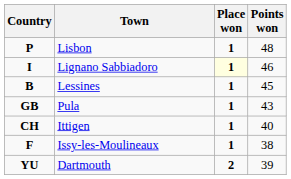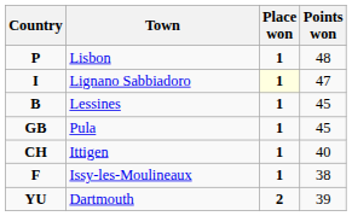 <table class="wikitable">
 <tr>
 <th width="25">Country</th>
 <th width="200">Town</th>
 <th width="25">Place won</th>
 <th width="25">Points won</th>
 </tr>
 <tr>
 <td align="center"><strong>P</strong></td>
 <td align="left"><a href='#'>Lisbon</a></td>
 <td align="center"><strong>1</strong></td>
 <td align="center">48</td>
 </tr>
 <tr>
 <td align="center"><strong>I</strong></td>
 <td align="left"><a href='#'>Lignano Sabbiadoro</a></td>
 <td align="center" style="background: lightyellow;"><strong>1</strong></td>
-<td align="center">46</td>
+<td align="center">47</td>
 </tr>
 <tr>
 <td align="center"><strong>B</strong></td>
 <td align="left"><a href='#'>Lessines</a></td>
 <td align="center"><strong>1</strong></td>
 <td align="center">45</td>
 </tr>
 <tr>
 <td align="center"><strong>GB</strong></td>
 <td align="left"><a href='#'>Pula</a></td>
 <td align="center"><strong>1</strong></td>
-<td align="center">43</td>
+<td align="center">45</td>
 </tr>
 <tr>
 <td align="center"><strong>CH</strong></td>
 <td align="left"><a href='#'>Ittigen</a></td>
 <td align="center"><strong>1</strong></td>
 <td align="center">40</td>
 </tr>
 <tr>
 <td align="center"><strong>F</strong></td>
 <td align="left"><a href='#'>Issy-les-Moulineaux</a></td>
 <td align="center"><strong>1</strong></td>
 <td align="center">38</td>
 </tr>
 <tr>
 <td align="center"><strong>YU</strong></td>
 <td align="left"><a href='#'>Dartmouth</a></td>
 <td align="center"><strong>2</strong></td>
 <td align="center">39</td>
 </tr>
 </table>
